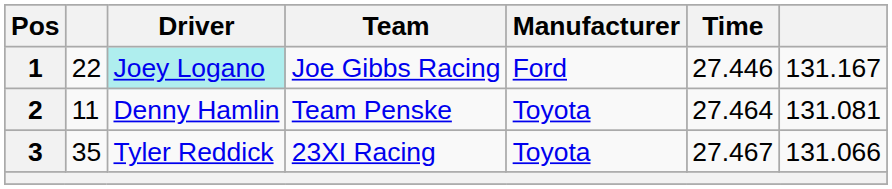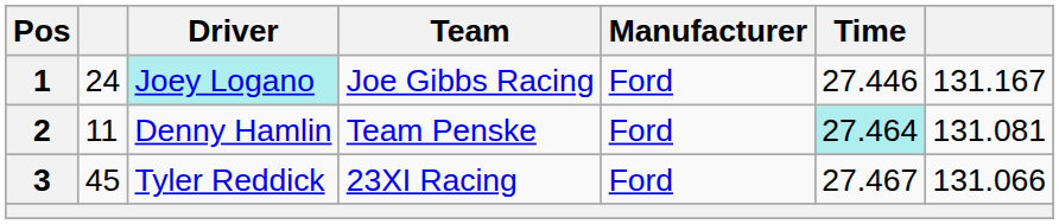 <table class="wikitable" style="font-size:95%">
 <tr>
 <th>Pos</th>
 <th></th>
 <th>Driver</th>
 <th>Team</th>
 <th>Manufacturer</th>
 <th>Time</th>
 <th></th>
 </tr>
 <tr>
 <th>1</th>
-<td>22</td>
+<td>24</td>
 <td style="background: paleturquoise;"><a href='#'>Joey Logano</a></td>
 <td><a href='#'>Joe Gibbs Racing</a></td>
 <td><a href='#'>Ford</a></td>
 <td>27.446</td>
 <td>131.167</td>
 </tr>
 <tr>
 <th>2</th>
 <td>11</td>
 <td><a href='#'>Denny Hamlin</a></td>
 <td><a href='#'>Team Penske</a></td>
-<td><a href='#'>Toyota</a></td>
-<td>27.464</td>
+<td><a href='#'>Ford</a></td>
+<td style="background: paleturquoise;">27.464</td>
 <td>131.081</td>
 </tr>
 <tr>
 <th>3</th>
-<td>35</td>
+<td>45</td>
 <td><a href='#'>Tyler Reddick</a></td>
 <td><a href='#'>23XI Racing</a></td>
-<td><a href='#'>Toyota</a></td>
+<td><a href='#'>Ford</a></td>
 <td>27.467</td>
 <td>131.066</td>
 </tr>
 <tr>
 <th colspan="7"></th>
 </tr>
 </table>
